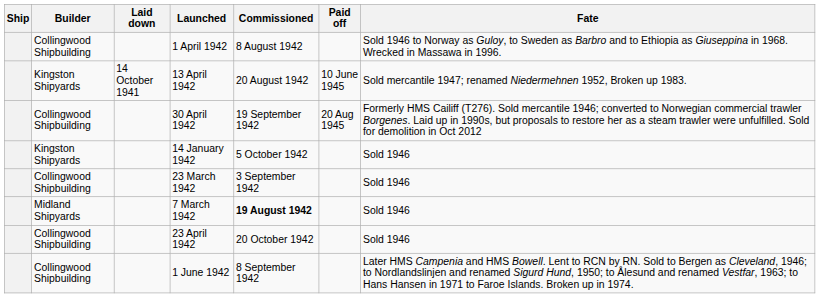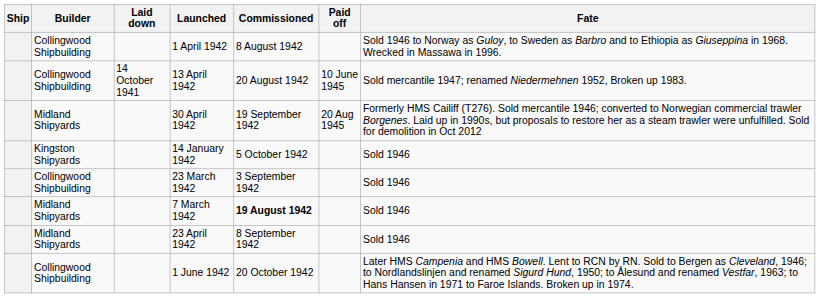 <table class="wikitable sortable plainrowheaders">
 <tr>
 <th scope="col">Ship</th>
 <th scope="col">Builder</th>
 <th scope="col">Laid down</th>
 <th scope="col">Launched</th>
 <th scope="col">Commissioned</th>
 <th scope="col">Paid off</th>
 <th scope="col">Fate</th>
 </tr>
 <tr>
 <th scope="row"></th>
 <td>Collingwood Shipbuilding</td>
 <td></td>
 <td>1 April 1942</td>
 <td>8 August 1942</td>
 <td></td>
 <td>Sold 1946 to Norway as <em>Guloy</em>, to Sweden as <em>Barbro</em> and to Ethiopia as <em>Giuseppina</em> in 1968. Wrecked in Massawa in 1996.</td>
 </tr>
 <tr>
 <th scope="row"></th>
-<td>Kingston Shipyards</td>
+<td>Collingwood Shipbuilding</td>
 <td>14 October 1941</td>
 <td>13 April 1942</td>
 <td>20 August 1942</td>
 <td>10 June 1945</td>
 <td>Sold mercantile 1947; renamed <em>Niedermehnen</em> 1952, Broken up 1983.</td>
 </tr>
 <tr>
 <th scope="row"></th>
-<td>Collingwood Shipbuilding</td>
+<td>Midland Shipyards</td>
 <td></td>
 <td>30 April 1942</td>
 <td>19 September 1942</td>
 <td>20 Aug 1945</td>
 <td>Formerly HMS Cailiff (T276). Sold mercantile 1946; converted to Norwegian commercial trawler <em>Borgenes</em>.  Laid up in 1990s, but proposals to restore her as a steam trawler  were unfulfilled.  Sold for demolition in Oct 2012 </td>
 </tr>
 <tr>
 <th scope="row"></th>
 <td>Kingston Shipyards</td>
 <td></td>
 <td>14 January 1942</td>
 <td>5 October 1942</td>
 <td></td>
 <td>Sold 1946</td>
 </tr>
 <tr>
 <th scope="row"></th>
 <td>Collingwood Shipbuilding</td>
 <td></td>
 <td>23 March 1942</td>
 <td>3 September 1942</td>
 <td></td>
 <td>Sold 1946</td>
 </tr>
 <tr>
 <th scope="row"></th>
 <td>Midland Shipyards</td>
 <td></td>
 <td>7 March 1942</td>
 <td><strong>19 August 1942</strong></td>
 <td></td>
 <td>Sold 1946</td>
 </tr>
 <tr>
 <th scope="row"></th>
-<td>Collingwood Shipbuilding</td>
+<td>Midland Shipyards</td>
 <td></td>
 <td>23 April 1942</td>
-<td>20 October 1942</td>
+<td>8 September 1942</td>
 <td></td>
 <td>Sold 1946</td>
 </tr>
 <tr>
 <th scope="row"></th>
 <td>Collingwood Shipbuilding</td>
 <td></td>
 <td>1 June 1942</td>
-<td>8 September 1942</td>
+<td>20 October 1942</td>
 <td></td>
 <td>Later HMS <em>Campenia</em> and HMS <em>Bowell</em>. Lent to RCN by RN. Sold to Bergen as <em>Cleveland</em>, 1946; to Nordlandslinjen and renamed <em>Sigurd Hund</em>, 1950; to Ålesund and renamed <em>Vestfar</em>, 1963; to Hans Hansen in 1971 to Faroe Islands. Broken up in 1974.</td>
 </tr>
 </table>
